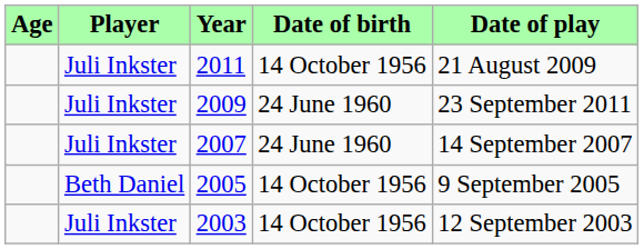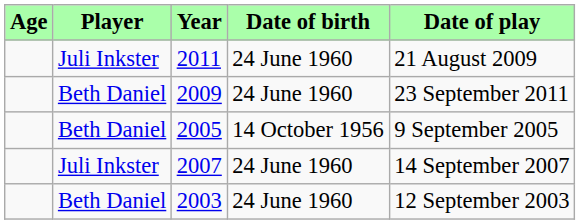 <table class="wikitable">
 <tr style="background:#aaffaa;">
 <td align="center"><strong>Age</strong></td>
 <td align="center"><strong>Player</strong></td>
 <td align="center"><strong>Year</strong></td>
 <td align="center"><strong>Date of birth</strong></td>
 <td align="center"><strong>Date of play</strong></td>
 </tr>
 <tr>
 <td></td>
 <td><a href='#'>Juli Inkster</a></td>
 <td><a href='#'>2011</a></td>
-<td>14 October 1956</td>
+<td>24 June 1960</td>
 <td>21 August 2009</td>
 </tr>
 <tr>
 <td></td>
-<td><a href='#'>Juli Inkster</a></td>
+<td><a href='#'>Beth Daniel</a></td>
 <td><a href='#'>2009</a></td>
 <td>24 June 1960</td>
 <td>23 September 2011</td>
+</tr>
+<tr>
+<td></td>
+<td><a href='#'>Beth Daniel</a></td>
+<td><a href='#'>2005</a></td>
+<td>14 October 1956</td>
+<td>9 September 2005</td>
 </tr>
 <tr>
 <td></td>
 <td><a href='#'>Juli Inkster</a></td>
 <td><a href='#'>2007</a></td>
 <td>24 June 1960</td>
 <td>14 September 2007</td>
 </tr>
 <tr>
 <td></td>
 <td><a href='#'>Beth Daniel</a></td>
-<td><a href='#'>2005</a></td>
-<td>14 October 1956</td>
-<td>9 September 2005</td>
-</tr>
-<tr>
-<td></td>
-<td><a href='#'>Juli Inkster</a></td>
 <td><a href='#'>2003</a></td>
-<td>14 October 1956</td>
+<td>24 June 1960</td>
 <td>12 September 2003</td>
 </tr>
 </table>
